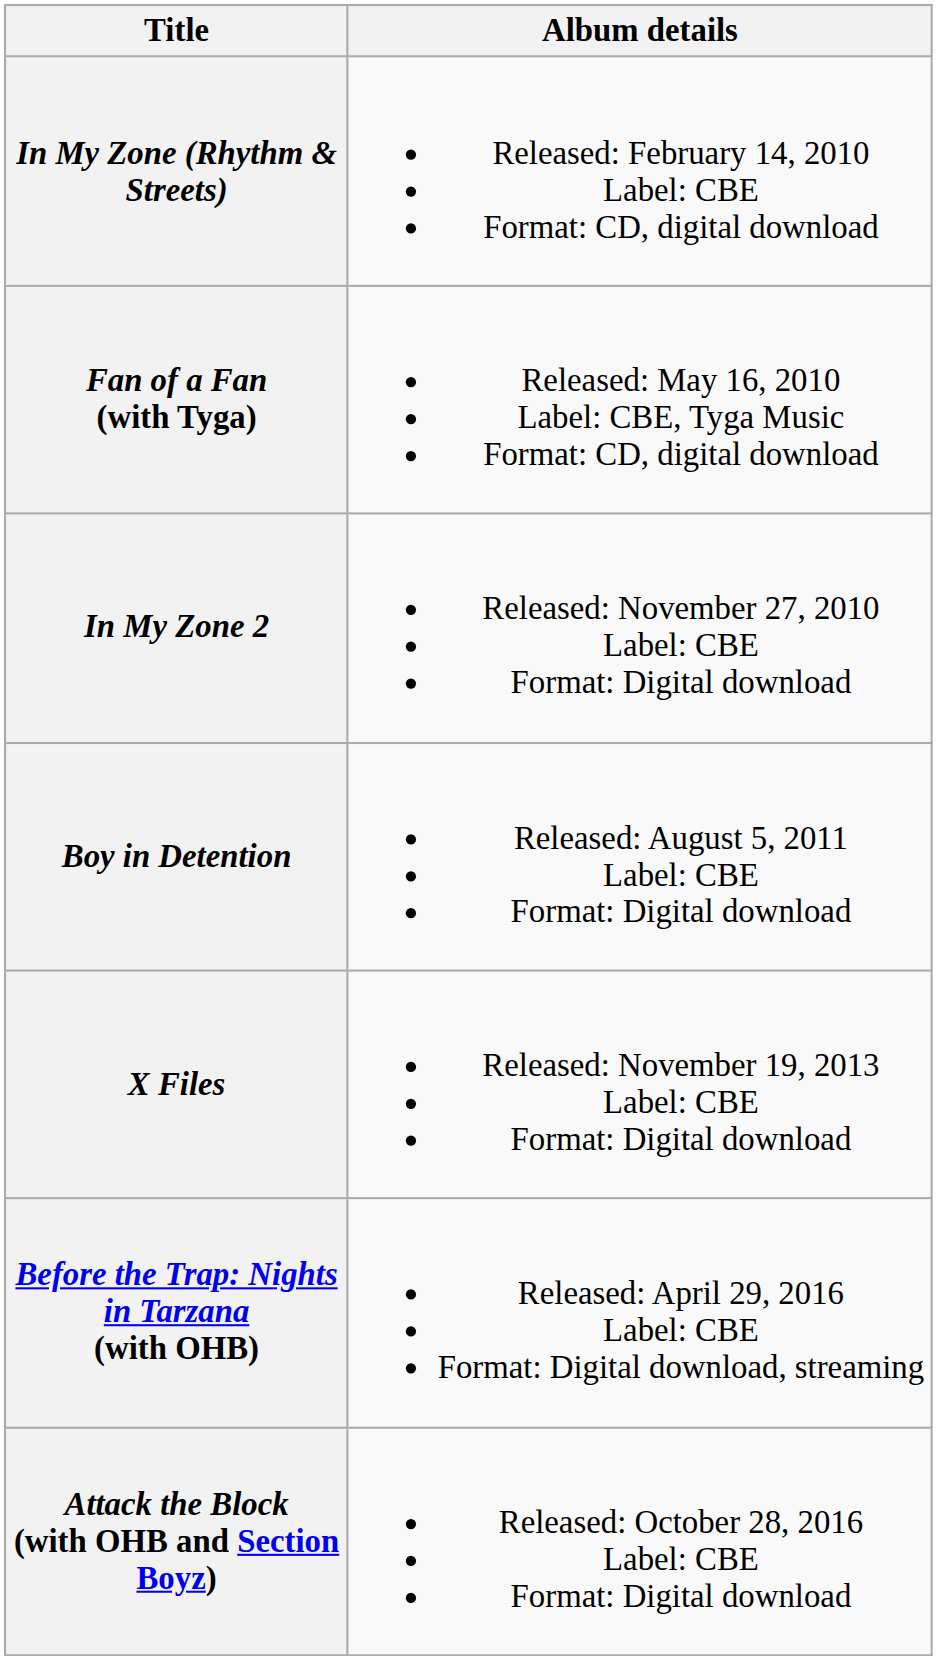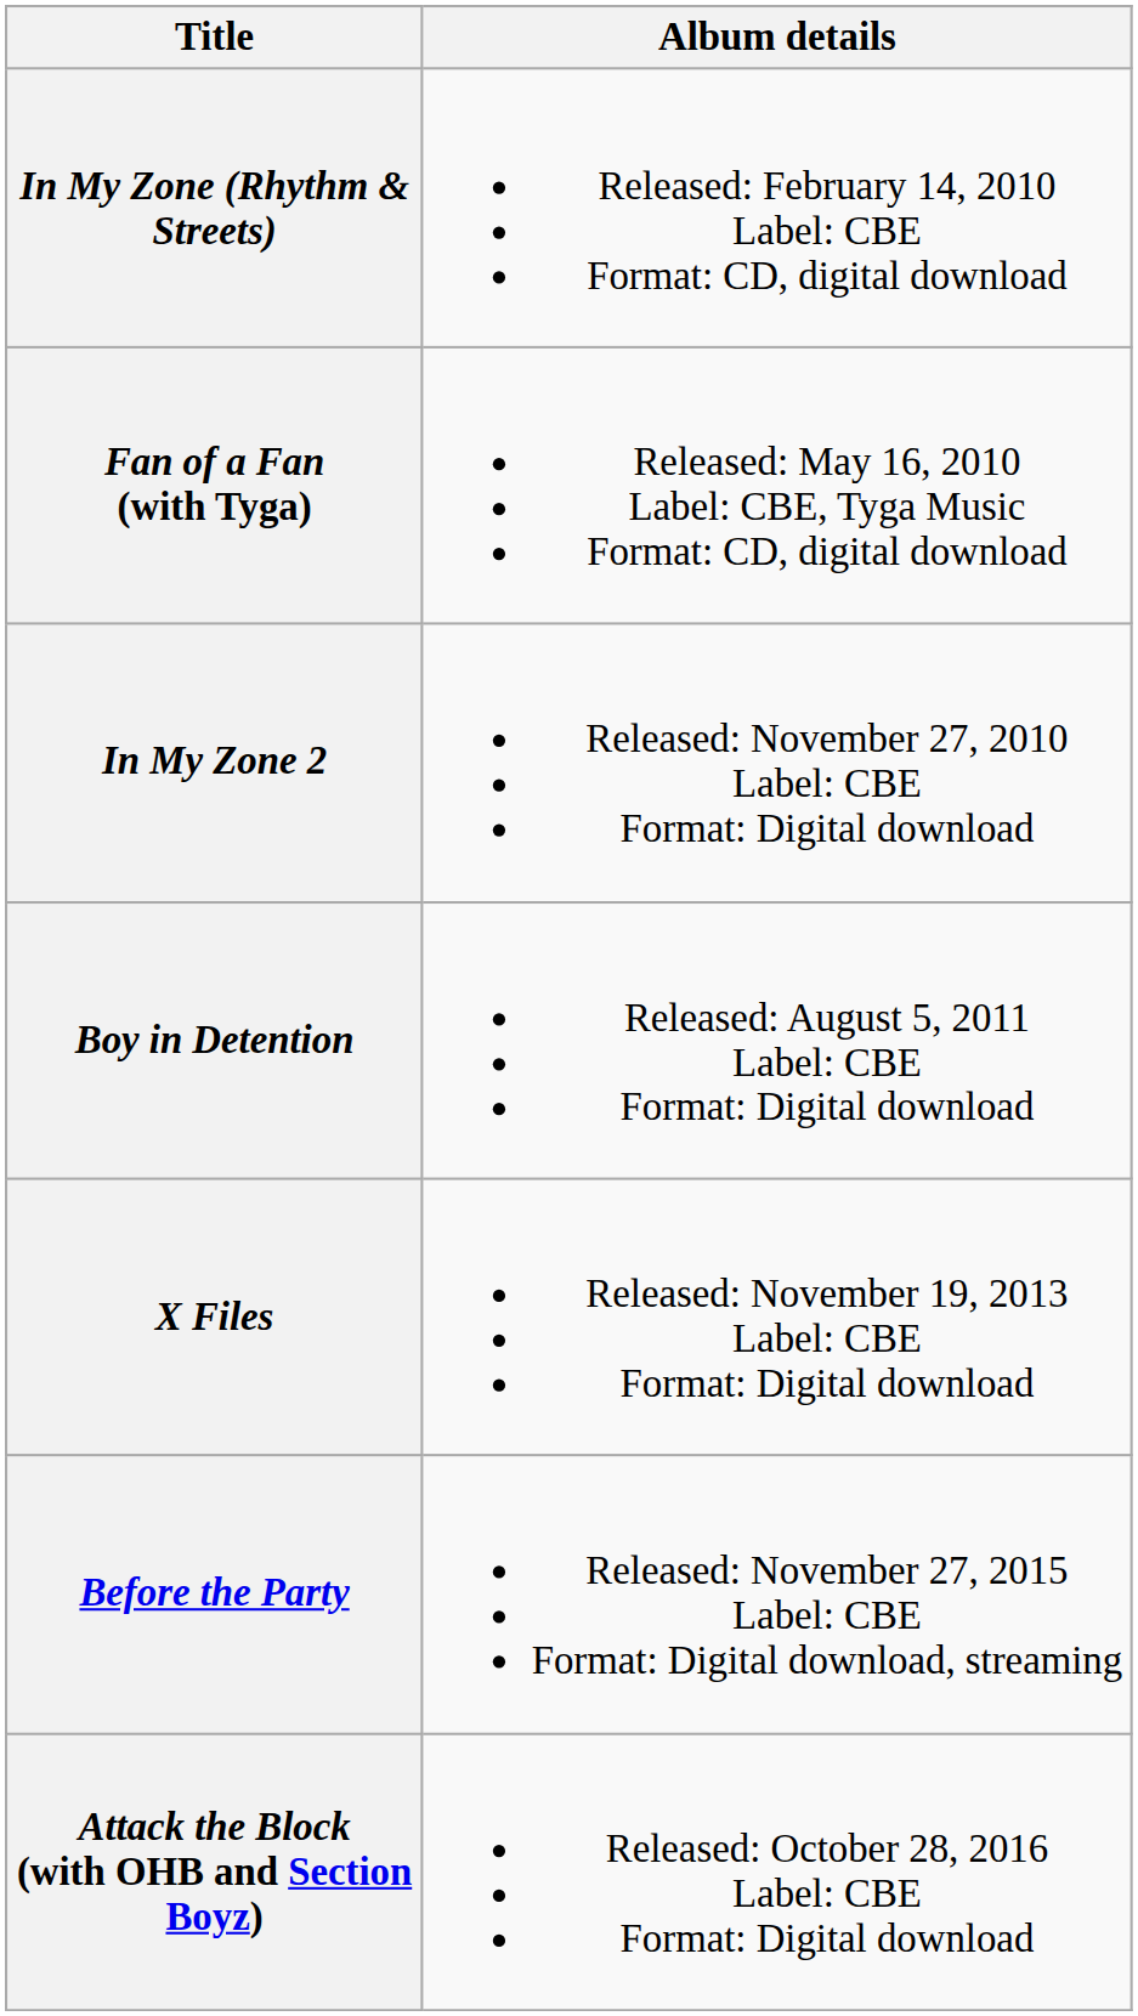 <table class="wikitable plainrowheaders" style="text-align:center;">
 <tr>
 <th scope="col" style="width:10em;">Title</th>
 <th scope="col">Album details</th>
 </tr>
 <tr>
 <th scope="row"><em>In My Zone (Rhythm & Streets)</em> </th>
 <td><br><ul><li>Released: February 14, 2010</li><li>Label: CBE</li><li>Format: CD, digital download</li></ul></td>
 </tr>
 <tr>
 <th scope="row"><em>Fan of a Fan</em>  <span><br>(with Tyga)</span></th>
 <td><br><ul><li>Released: May 16, 2010</li><li>Label: CBE, Tyga Music</li><li>Format: CD, digital download</li></ul></td>
 </tr>
 <tr>
 <th scope="row"><em>In My Zone 2</em> </th>
 <td><br><ul><li>Released: November 27, 2010</li><li>Label: CBE</li><li>Format: Digital download</li></ul></td>
 </tr>
 <tr>
 <th scope="row"><em>Boy in Detention</em></th>
 <td><br><ul><li>Released: August 5, 2011</li><li>Label: CBE</li><li>Format: Digital download</li></ul></td>
 </tr>
 <tr>
 <th scope="row"><em>X Files</em></th>
 <td><br><ul><li>Released: November 19, 2013</li><li>Label: CBE</li><li>Format: Digital download</li></ul></td>
 </tr>
 <tr>
-<th scope="row"><em><a href='#'>Before the Trap: Nights in Tarzana</a></em><br><span>(with OHB)</span></th>
-<td><br><ul><li>Released: April 29, 2016</li><li>Label: CBE</li><li>Format: Digital download, streaming</li></ul></td>
+<th scope="row"><em><a href='#'>Before the Party</a></em></th>
+<td><br><ul><li>Released: November 27, 2015</li><li>Label: CBE</li><li>Format: Digital download, streaming</li></ul></td>
 </tr>
 <tr>
 <th scope="row"><em>Attack the Block</em> <span><br>(with OHB and <a href='#'>Section Boyz</a>)</span></th>
 <td><br><ul><li>Released: October 28, 2016</li><li>Label: CBE</li><li>Format: Digital download</li></ul></td>
 </tr>
 </table>
